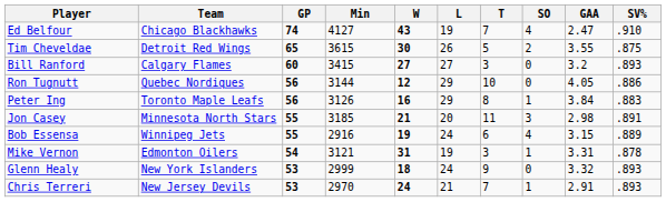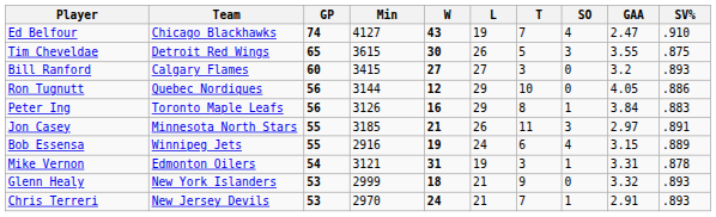 <table class="wikitable">
 <tr>
 <th style="width: 12em;">Player</th>
 <th style="width: 13em;">Team</th>
 <th style="width: 3.5em;">GP</th>
 <th style="width: 6em;">Min</th>
 <th style="width: 3.5em;">W</th>
 <th style="width: 3.5em;">L</th>
 <th style="width: 3.5em;">T</th>
 <th style="width: 3.5em;">SO</th>
 <th style="width: 4em;">GAA</th>
 <th style="width: 4em;">SV%</th>
 </tr>
 <tr>
 <td align="left"><a href='#'>Ed Belfour</a></td>
 <td align="left"><a href='#'>Chicago Blackhawks</a></td>
 <td><strong>74</strong></td>
 <td>4127</td>
 <td><strong>43</strong></td>
 <td>19</td>
 <td>7</td>
 <td>4</td>
 <td>2.47</td>
 <td>.910</td>
 </tr>
 <tr>
 <td align="left"><a href='#'>Tim Cheveldae</a></td>
 <td align="left"><a href='#'>Detroit Red Wings</a></td>
 <td><strong>65</strong></td>
 <td>3615</td>
 <td><strong>30</strong></td>
 <td>26</td>
 <td>5</td>
-<td>2</td>
+<td>3</td>
 <td>3.55</td>
 <td>.875</td>
 </tr>
 <tr>
 <td align="left"><a href='#'>Bill Ranford</a></td>
 <td align="left"><a href='#'>Calgary Flames</a></td>
 <td><strong>60</strong></td>
 <td>3415</td>
 <td><strong>27</strong></td>
 <td>27</td>
 <td>3</td>
 <td>0</td>
 <td>3.2</td>
 <td>.893</td>
 </tr>
 <tr>
 <td align="left"><a href='#'>Ron Tugnutt</a></td>
 <td align="left"><a href='#'>Quebec Nordiques</a></td>
 <td><strong>56</strong></td>
 <td>3144</td>
 <td><strong>12</strong></td>
 <td>29</td>
 <td>10</td>
 <td>0</td>
 <td>4.05</td>
 <td>.886</td>
 </tr>
 <tr>
 <td align="left"><a href='#'>Peter Ing</a></td>
 <td align="left"><a href='#'>Toronto Maple Leafs</a></td>
 <td><strong>56</strong></td>
 <td>3126</td>
 <td><strong>16</strong></td>
 <td>29</td>
 <td>8</td>
 <td>1</td>
 <td>3.84</td>
 <td>.883</td>
 </tr>
 <tr>
 <td align="left"><a href='#'>Jon Casey</a></td>
 <td align="left"><a href='#'>Minnesota North Stars</a></td>
 <td><strong>55</strong></td>
 <td>3185</td>
 <td><strong>21</strong></td>
-<td>20</td>
+<td>26</td>
 <td>11</td>
 <td>3</td>
-<td>2.98</td>
+<td>2.97</td>
 <td>.891</td>
 </tr>
 <tr>
 <td align="left"><a href='#'>Bob Essensa</a></td>
 <td align="left"><a href='#'>Winnipeg Jets</a></td>
 <td><strong>55</strong></td>
 <td>2916</td>
 <td><strong>19</strong></td>
 <td>24</td>
 <td>6</td>
 <td>4</td>
 <td>3.15</td>
 <td>.889</td>
 </tr>
 <tr>
 <td align="left"><a href='#'>Mike Vernon</a></td>
 <td align="left"><a href='#'>Edmonton Oilers</a></td>
 <td><strong>54</strong></td>
 <td>3121</td>
 <td><strong>31</strong></td>
 <td>19</td>
 <td>3</td>
 <td>1</td>
 <td>3.31</td>
 <td>.878</td>
 </tr>
 <tr>
 <td align="left"><a href='#'>Glenn Healy</a></td>
 <td align="left"><a href='#'>New York Islanders</a></td>
 <td><strong>53</strong></td>
 <td>2999</td>
 <td><strong>18</strong></td>
-<td>24</td>
+<td>21</td>
 <td>9</td>
 <td>0</td>
 <td>3.32</td>
 <td>.893</td>
 </tr>
 <tr>
 <td align="left"><a href='#'>Chris Terreri</a></td>
 <td align="left"><a href='#'>New Jersey Devils</a></td>
 <td><strong>53</strong></td>
 <td>2970</td>
 <td><strong>24</strong></td>
 <td>21</td>
 <td>7</td>
 <td>1</td>
 <td>2.91</td>
 <td>.893</td>
 </tr>
 </table>
